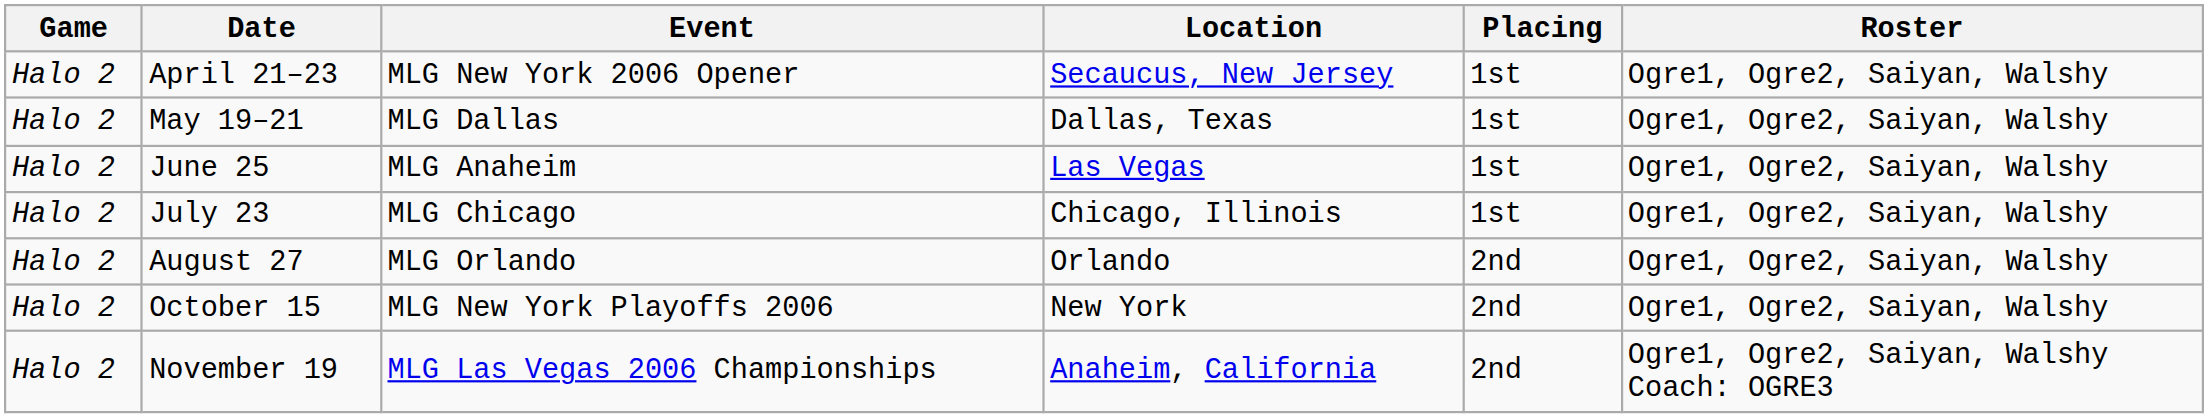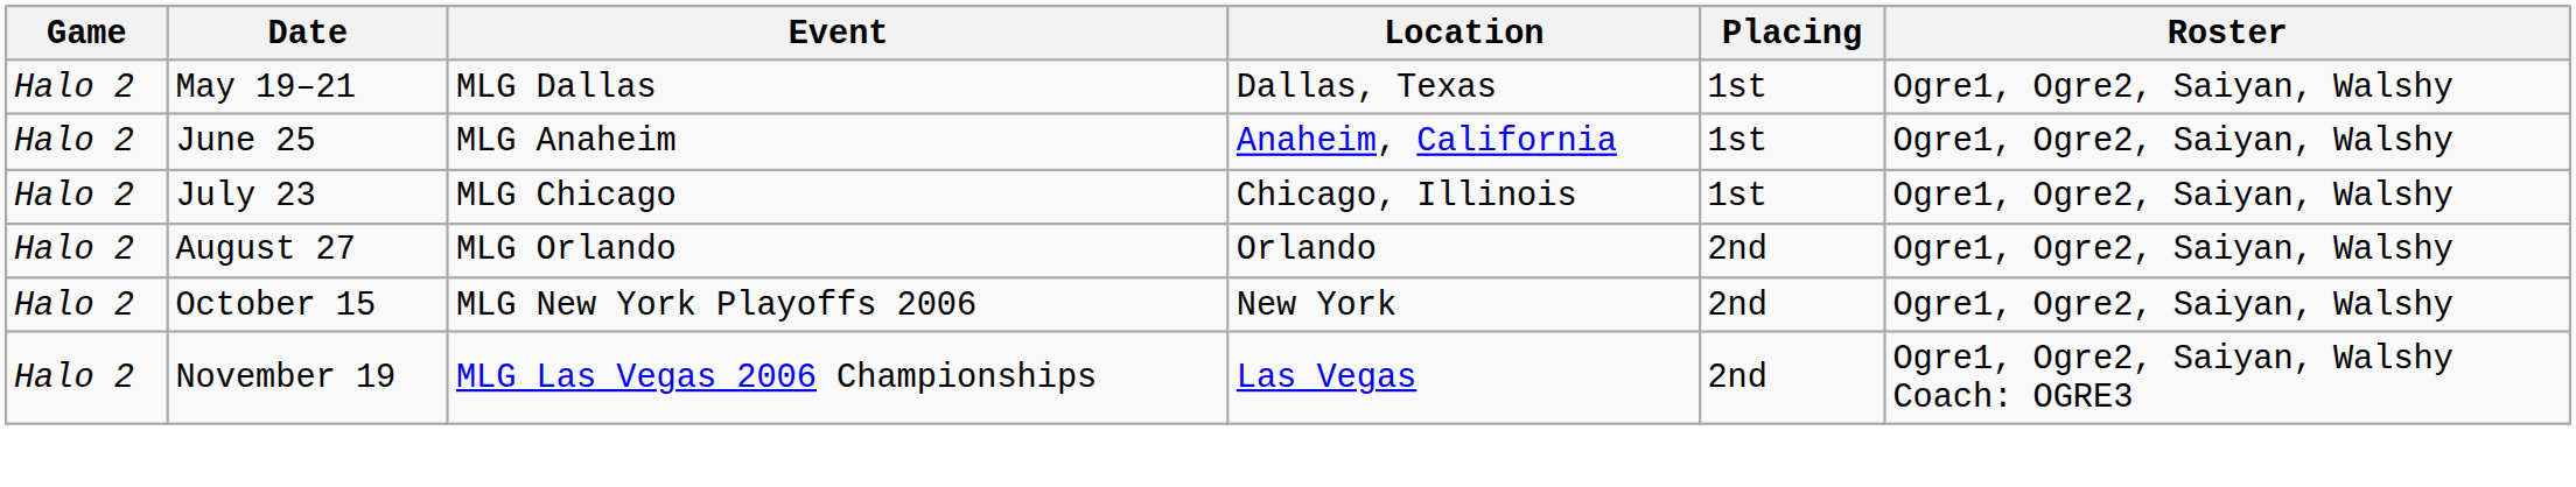 <table class="wikitable sortable" width="1000px">
 <tr>
 <th>Game</th>
 <th>Date</th>
 <th>Event</th>
 <th>Location</th>
 <th>Placing</th>
 <th>Roster</th>
-</tr>
-<tr>
-<td><em>Halo 2</em></td>
-<td>April 21–23</td>
-<td>MLG New York 2006 Opener</td>
-<td><a href='#'>Secaucus, New Jersey</a></td>
-<td>1st</td>
-<td>Ogre1, Ogre2, Saiyan, Walshy</td>
 </tr>
 <tr>
 <td><em>Halo 2</em></td>
 <td>May 19–21</td>
 <td>MLG Dallas</td>
 <td>Dallas, Texas</td>
 <td>1st</td>
 <td>Ogre1, Ogre2, Saiyan, Walshy</td>
 </tr>
 <tr>
 <td><em>Halo 2</em></td>
 <td>June 25</td>
 <td>MLG Anaheim</td>
-<td><a href='#'>Las Vegas</a></td>
+<td><a href='#'>Anaheim</a>, <a href='#'>California</a></td>
 <td>1st</td>
 <td>Ogre1, Ogre2, Saiyan, Walshy</td>
 </tr>
 <tr>
 <td><em>Halo 2</em></td>
 <td>July 23</td>
 <td>MLG Chicago</td>
 <td>Chicago, Illinois</td>
 <td>1st</td>
 <td>Ogre1, Ogre2, Saiyan, Walshy</td>
 </tr>
 <tr>
 <td><em>Halo 2</em></td>
 <td>August 27</td>
 <td>MLG Orlando</td>
 <td>Orlando</td>
 <td>2nd</td>
 <td>Ogre1, Ogre2, Saiyan, Walshy</td>
 </tr>
 <tr>
 <td><em>Halo 2</em></td>
 <td>October 15</td>
 <td>MLG New York Playoffs 2006</td>
 <td>New York</td>
 <td>2nd</td>
 <td>Ogre1, Ogre2, Saiyan, Walshy</td>
 </tr>
 <tr>
 <td><em>Halo 2</em></td>
 <td>November 19</td>
 <td><a href='#'>MLG Las Vegas 2006</a> Championships</td>
-<td><a href='#'>Anaheim</a>, <a href='#'>California</a></td>
+<td><a href='#'>Las Vegas</a></td>
 <td>2nd</td>
 <td>Ogre1, Ogre2, Saiyan, Walshy <br> Coach: OGRE3</td>
 </tr>
 </table>
